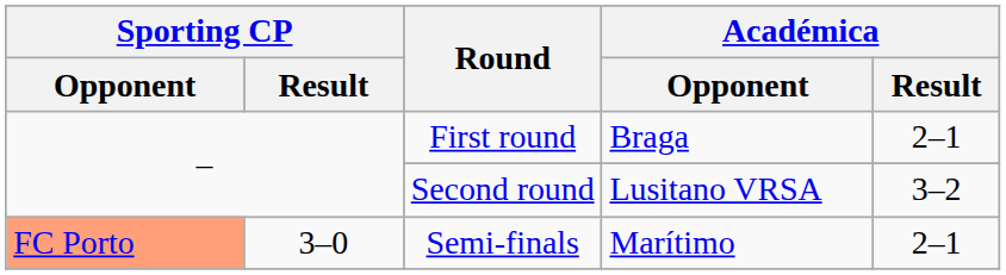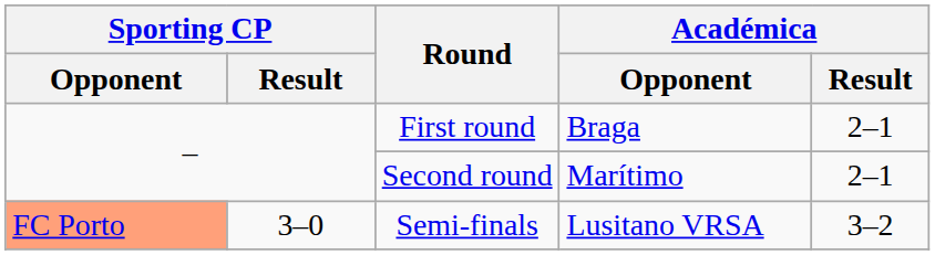 <table class="wikitable" style="text-align:center">
 <tr>
 <th colspan=2 width=40%><a href='#'>Sporting CP</a></th>
 <th rowspan=2>Round</th>
 <th colspan=2 width=40%><a href='#'>Académica</a></th>
 </tr>
 <tr>
 <th>Opponent</th>
 <th>Result</th>
 <th>Opponent</th>
 <th>Result</th>
 </tr>
 <tr>
 <td colspan=2 rowspan=2>–</td>
 <td><a href='#'>First round</a></td>
 <td align=left><a href='#'>Braga</a></td>
 <td>2–1</td>
 </tr>
 <tr>
 <td><a href='#'>Second round</a></td>
-<td align=left><a href='#'>Lusitano VRSA</a></td>
-<td>3–2</td>
+<td align=left><a href='#'>Marítimo</a></td>
+<td>2–1</td>
 </tr>
 <tr>
 <td align=left style="background: lightsalmon;"><a href='#'>FC Porto</a></td>
 <td>3–0</td>
 <td><a href='#'>Semi-finals</a></td>
-<td align=left><a href='#'>Marítimo</a></td>
-<td>2–1</td>
+<td align=left><a href='#'>Lusitano VRSA</a></td>
+<td>3–2</td>
 </tr>
 </table>
